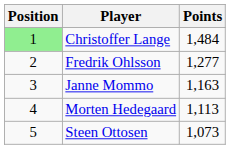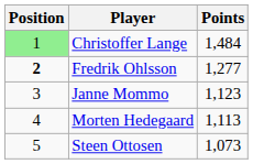 <table class=wikitable>
 <tr>
 <th>Position</th>
 <th>Player</th>
 <th>Points</th>
 </tr>
 <tr>
 <td align=center style="background: lightgreen;">1</td>
 <td> <a href='#'>Christoffer Lange</a></td>
 <td align=center>1,484</td>
 </tr>
 <tr>
-<td align=center>2</td>
+<td align=center><strong>2</strong></td>
 <td> <a href='#'>Fredrik Ohlsson</a></td>
 <td align=center>1,277</td>
 </tr>
 <tr>
 <td align=center>3</td>
 <td> <a href='#'>Janne Mommo</a></td>
-<td align=center>1,163</td>
+<td align=center>1,123</td>
 </tr>
 <tr>
 <td align=center>4</td>
 <td> <a href='#'>Morten Hedegaard</a></td>
 <td align=center>1,113</td>
 </tr>
 <tr>
 <td align=center>5</td>
 <td> <a href='#'>Steen Ottosen</a></td>
 <td align=center>1,073</td>
 </tr>
 </table>
